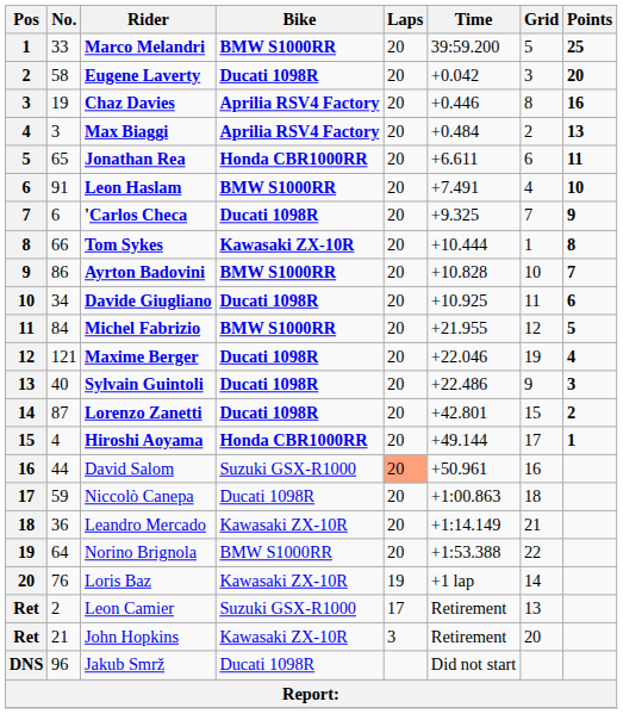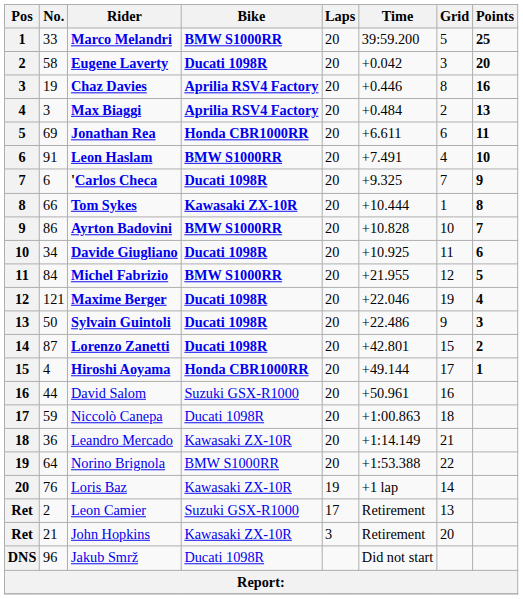 <table class="wikitable" style="font-size: 95%;">
 <tr>
 <th>Pos</th>
 <th>No.</th>
 <th>Rider</th>
 <th>Bike</th>
 <th>Laps</th>
 <th>Time</th>
 <th>Grid</th>
 <th>Points</th>
 </tr>
 <tr>
 <th>1</th>
 <td>33</td>
 <td> <strong><a href='#'>Marco Melandri</a></strong></td>
 <td><strong><a href='#'>BMW S1000RR</a></strong></td>
 <td>20</td>
 <td>39:59.200</td>
 <td>5</td>
 <td><strong>25</strong></td>
 </tr>
 <tr>
 <th>2</th>
 <td>58</td>
 <td> <strong><a href='#'>Eugene Laverty</a></strong></td>
 <td><strong><a href='#'>Ducati 1098R</a></strong></td>
 <td>20</td>
 <td>+0.042</td>
 <td>3</td>
 <td><strong>20</strong></td>
 </tr>
 <tr>
 <th>3</th>
 <td>19</td>
 <td> <strong><a href='#'>Chaz Davies</a></strong></td>
 <td><strong><a href='#'>Aprilia RSV4 Factory</a></strong></td>
 <td>20</td>
 <td>+0.446</td>
 <td>8</td>
 <td><strong>16</strong></td>
 </tr>
 <tr>
 <th>4</th>
 <td>3</td>
 <td> <strong><a href='#'>Max Biaggi</a></strong></td>
 <td><strong><a href='#'>Aprilia RSV4 Factory</a></strong></td>
 <td>20</td>
 <td>+0.484</td>
 <td>2</td>
 <td><strong>13</strong></td>
 </tr>
 <tr>
 <th>5</th>
-<td>65</td>
+<td>69</td>
 <td> <strong><a href='#'>Jonathan Rea</a></strong></td>
 <td><strong><a href='#'>Honda CBR1000RR</a></strong></td>
 <td>20</td>
 <td>+6.611</td>
 <td>6</td>
 <td><strong>11</strong></td>
 </tr>
 <tr>
 <th>6</th>
 <td>91</td>
 <td> <strong><a href='#'>Leon Haslam</a></strong></td>
 <td><strong><a href='#'>BMW S1000RR</a></strong></td>
 <td>20</td>
 <td>+7.491</td>
 <td>4</td>
 <td><strong>10</strong></td>
 </tr>
 <tr>
 <th>7</th>
 <td>6</td>
 <td> <strong>'<a href='#'>Carlos Checa</a></strong></td>
 <td><strong><a href='#'>Ducati 1098R</a></strong></td>
 <td>20</td>
 <td>+9.325</td>
 <td>7</td>
 <td><strong>9</strong></td>
 </tr>
 <tr>
 <th>8</th>
 <td>66</td>
 <td> <strong><a href='#'>Tom Sykes</a></strong></td>
 <td><strong><a href='#'>Kawasaki ZX-10R</a></strong></td>
 <td>20</td>
 <td>+10.444</td>
 <td>1</td>
 <td><strong>8</strong></td>
 </tr>
 <tr>
 <th>9</th>
 <td>86</td>
 <td> <strong><a href='#'>Ayrton Badovini</a></strong></td>
 <td><strong><a href='#'>BMW S1000RR</a></strong></td>
 <td>20</td>
 <td>+10.828</td>
 <td>10</td>
 <td><strong>7</strong></td>
 </tr>
 <tr>
 <th>10</th>
 <td>34</td>
 <td> <strong><a href='#'>Davide Giugliano</a></strong></td>
 <td><strong><a href='#'>Ducati 1098R</a></strong></td>
 <td>20</td>
 <td>+10.925</td>
 <td>11</td>
 <td><strong>6</strong></td>
 </tr>
 <tr>
 <th>11</th>
 <td>84</td>
 <td> <strong><a href='#'>Michel Fabrizio</a></strong></td>
 <td><strong><a href='#'>BMW S1000RR</a></strong></td>
 <td>20</td>
 <td>+21.955</td>
 <td>12</td>
 <td><strong>5</strong></td>
 </tr>
 <tr>
 <th>12</th>
 <td>121</td>
 <td> <strong><a href='#'>Maxime Berger</a></strong></td>
 <td><strong><a href='#'>Ducati 1098R</a></strong></td>
 <td>20</td>
 <td>+22.046</td>
 <td>19</td>
 <td><strong>4</strong></td>
 </tr>
 <tr>
 <th>13</th>
-<td>40</td>
+<td>50</td>
 <td> <strong><a href='#'>Sylvain Guintoli</a></strong></td>
 <td><strong><a href='#'>Ducati 1098R</a></strong></td>
 <td>20</td>
 <td>+22.486</td>
 <td>9</td>
 <td><strong>3</strong></td>
 </tr>
 <tr>
 <th>14</th>
 <td>87</td>
 <td> <strong><a href='#'>Lorenzo Zanetti</a></strong></td>
 <td><strong><a href='#'>Ducati 1098R</a></strong></td>
 <td>20</td>
 <td>+42.801</td>
 <td>15</td>
 <td><strong>2</strong></td>
 </tr>
 <tr>
 <th>15</th>
 <td>4</td>
 <td> <strong><a href='#'>Hiroshi Aoyama</a></strong></td>
 <td><strong><a href='#'>Honda CBR1000RR</a></strong></td>
 <td>20</td>
 <td>+49.144</td>
 <td>17</td>
 <td><strong>1</strong></td>
 </tr>
 <tr>
 <th>16</th>
 <td>44</td>
 <td> <a href='#'>David Salom</a></td>
 <td><a href='#'>Suzuki GSX-R1000</a></td>
-<td style="background: lightsalmon;">20</td>
+<td>20</td>
 <td>+50.961</td>
 <td>16</td>
 <td></td>
 </tr>
 <tr>
 <th>17</th>
 <td>59</td>
 <td> <a href='#'>Niccolò Canepa</a></td>
 <td><a href='#'>Ducati 1098R</a></td>
 <td>20</td>
 <td>+1:00.863</td>
 <td>18</td>
 <td></td>
 </tr>
 <tr>
 <th>18</th>
 <td>36</td>
 <td> <a href='#'>Leandro Mercado</a></td>
 <td><a href='#'>Kawasaki ZX-10R</a></td>
 <td>20</td>
 <td>+1:14.149</td>
 <td>21</td>
 <td></td>
 </tr>
 <tr>
 <th>19</th>
 <td>64</td>
 <td> <a href='#'>Norino Brignola</a></td>
 <td><a href='#'>BMW S1000RR</a></td>
 <td>20</td>
 <td>+1:53.388</td>
 <td>22</td>
 <td></td>
 </tr>
 <tr>
 <th>20</th>
 <td>76</td>
 <td> <a href='#'>Loris Baz</a></td>
 <td><a href='#'>Kawasaki ZX-10R</a></td>
 <td>19</td>
 <td>+1 lap</td>
 <td>14</td>
 <td></td>
 </tr>
 <tr>
 <th>Ret</th>
 <td>2</td>
 <td> <a href='#'>Leon Camier</a></td>
 <td><a href='#'>Suzuki GSX-R1000</a></td>
 <td>17</td>
 <td>Retirement</td>
 <td>13</td>
 <td></td>
 </tr>
 <tr>
 <th>Ret</th>
 <td>21</td>
 <td> <a href='#'>John Hopkins</a></td>
 <td><a href='#'>Kawasaki ZX-10R</a></td>
 <td>3</td>
 <td>Retirement</td>
 <td>20</td>
 <td></td>
 </tr>
 <tr>
 <th>DNS</th>
 <td>96</td>
 <td> <a href='#'>Jakub Smrž</a></td>
 <td><a href='#'>Ducati 1098R</a></td>
 <td></td>
 <td>Did not start</td>
 <td></td>
 <td></td>
 </tr>
 <tr>
 <th colspan=8>Report: </th>
 </tr>
 <tr>
 </tr>
 </table>
